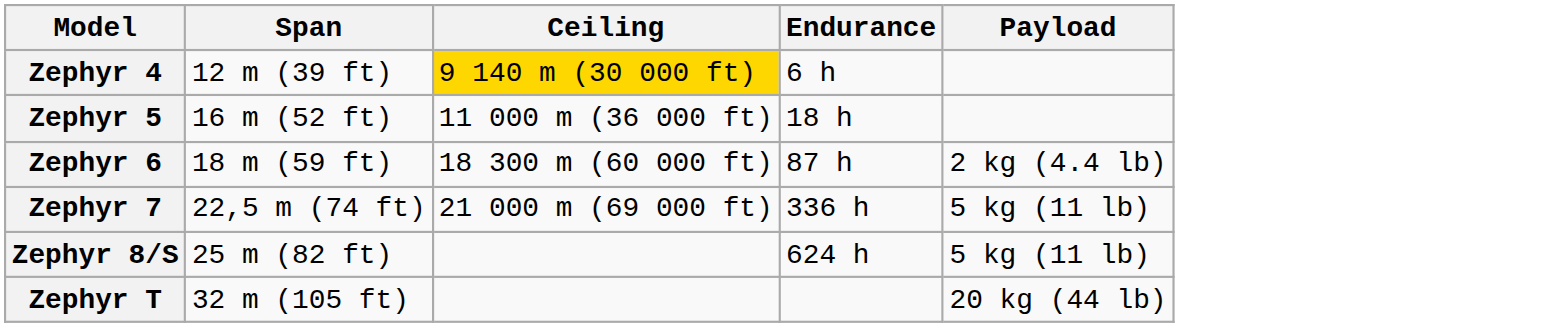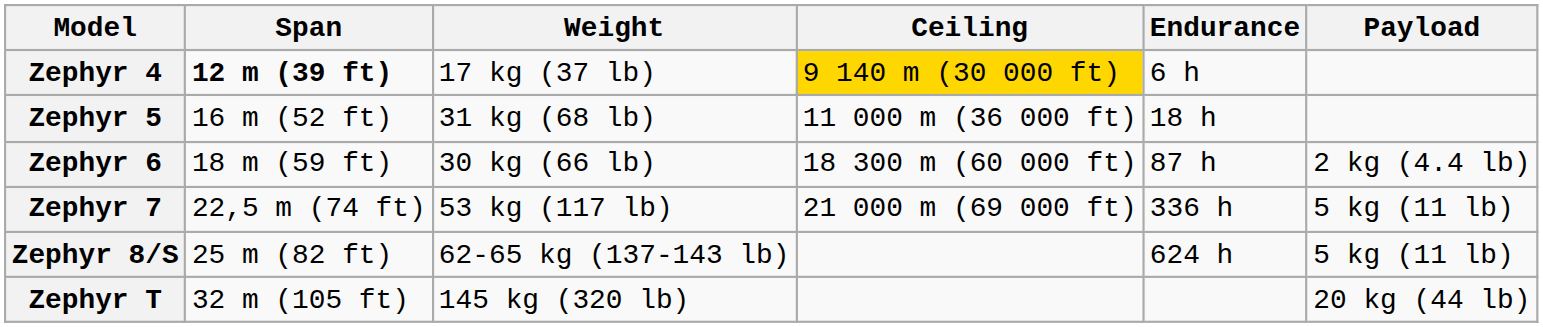 <table class="wikitable">
 <tr>
 <th>Model</th>
 <th>Span</th>
+<th>Weight</th>
 <th>Ceiling</th>
 <th>Endurance</th>
 <th>Payload</th>
 </tr>
 <tr>
 <th>Zephyr 4</th>
-<td>12 m (39 ft)</td>
+<td><strong>12 m (39 ft)</strong></td>
+<td>17 kg (37 lb)</td>
 <td style="background: gold;">9 140 m (30 000 ft)</td>
 <td>6 h</td>
 <td></td>
 </tr>
 <tr>
 <th>Zephyr 5</th>
 <td>16 m (52 ft)</td>
+<td>31 kg (68 lb)</td>
 <td>11 000 m (36 000 ft)</td>
 <td>18 h</td>
 <td></td>
 </tr>
 <tr>
 <th>Zephyr 6</th>
 <td>18 m (59 ft)</td>
+<td>30 kg (66 lb)</td>
 <td>18 300 m (60 000 ft)</td>
 <td>87 h</td>
 <td>2 kg (4.4 lb)</td>
 </tr>
 <tr>
 <th>Zephyr 7</th>
 <td>22,5 m (74 ft)</td>
+<td>53 kg (117 lb)</td>
 <td>21 000 m (69 000 ft)</td>
 <td>336 h</td>
 <td>5 kg (11 lb)</td>
 </tr>
 <tr>
 <th>Zephyr 8/S</th>
 <td>25 m (82 ft)</td>
+<td>62-65 kg (137-143 lb)</td>
 <td></td>
 <td>624 h</td>
 <td>5 kg (11 lb)</td>
 </tr>
 <tr>
 <th>Zephyr T</th>
 <td>32 m (105 ft)</td>
+<td>145 kg (320 lb)</td>
 <td></td>
 <td></td>
 <td>20 kg (44 lb)</td>
 </tr>
 </table>
